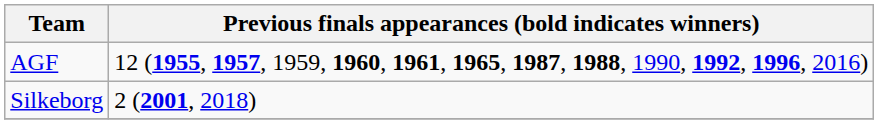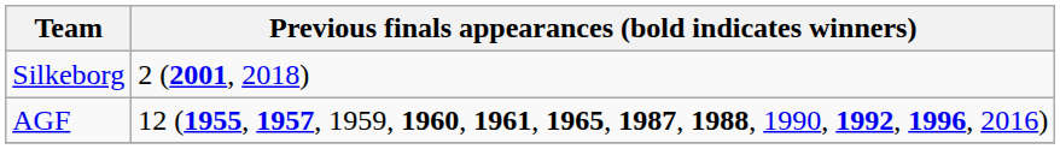 <table class="wikitable">
 <tr>
 <th>Team</th>
 <th>Previous finals appearances (bold indicates winners)</th>
 </tr>
 <tr>
+<td><a href='#'>Silkeborg</a></td>
+<td>2 (<strong><a href='#'>2001</a></strong>, <a href='#'>2018</a>)</td>
+</tr>
+<tr>
 <td><a href='#'>AGF</a></td>
 <td>12 (<strong><a href='#'>1955</a></strong>, <strong><a href='#'>1957</a></strong>, 1959, <strong>1960</strong>, <strong>1961</strong>, <strong>1965</strong>, <strong>1987</strong>, <strong>1988</strong>, <a href='#'>1990</a>, <strong><a href='#'>1992</a></strong>, <strong><a href='#'>1996</a></strong>, <a href='#'>2016</a>)</td>
 </tr>
 <tr>
-<td><a href='#'>Silkeborg</a></td>
-<td>2 (<strong><a href='#'>2001</a></strong>, <a href='#'>2018</a>)</td>
-</tr>
-<tr>
 </tr>
 </table>
